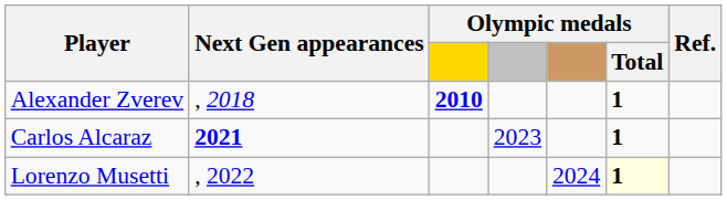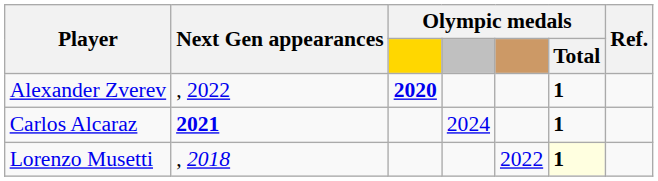 <table class="sortable wikitable">
 <tr>
 <th rowspan=2 scope="col" class=unsortable>Player</th>
 <th rowspan=2>Next Gen appearances</th>
 <th colspan=4>Olympic medals</th>
 <th rowspan=2 scope="col" class=unsortable>Ref.</th>
 </tr>
 <tr>
 <th style="background:gold; text-align:center;"></th>
 <th style="background:silver; text-align:center;"></th>
 <th style="background:#c96; text-align:center;"></th>
 <th>Total</th>
 </tr>
 <tr>
 <td> <a href='#'>Alexander Zverev</a></td>
-<td>, <em><a href='#'>2018</a></em></td>
-<td><strong><a href='#'>2010</a></strong></td>
+<td>, <a href='#'>2022</a></td>
+<td><strong><a href='#'>2020</a></strong></td>
 <td></td>
 <td></td>
 <td><strong>1</strong></td>
 <td></td>
 </tr>
 <tr>
 <td> <a href='#'>Carlos Alcaraz</a></td>
 <td><strong><a href='#'>2021</a></strong></td>
 <td></td>
-<td><a href='#'>2023</a></td>
+<td><a href='#'>2024</a></td>
 <td></td>
 <td><strong>1</strong></td>
 <td></td>
 </tr>
 <tr>
 <td> <a href='#'>Lorenzo Musetti</a></td>
-<td>, <a href='#'>2022</a></td>
+<td>, <em><a href='#'>2018</a></em></td>
 <td></td>
 <td></td>
-<td><a href='#'>2024</a></td>
+<td><a href='#'>2022</a></td>
 <td style="background: lightyellow;"><strong>1</strong></td>
 <td></td>
 </tr>
 </table>
